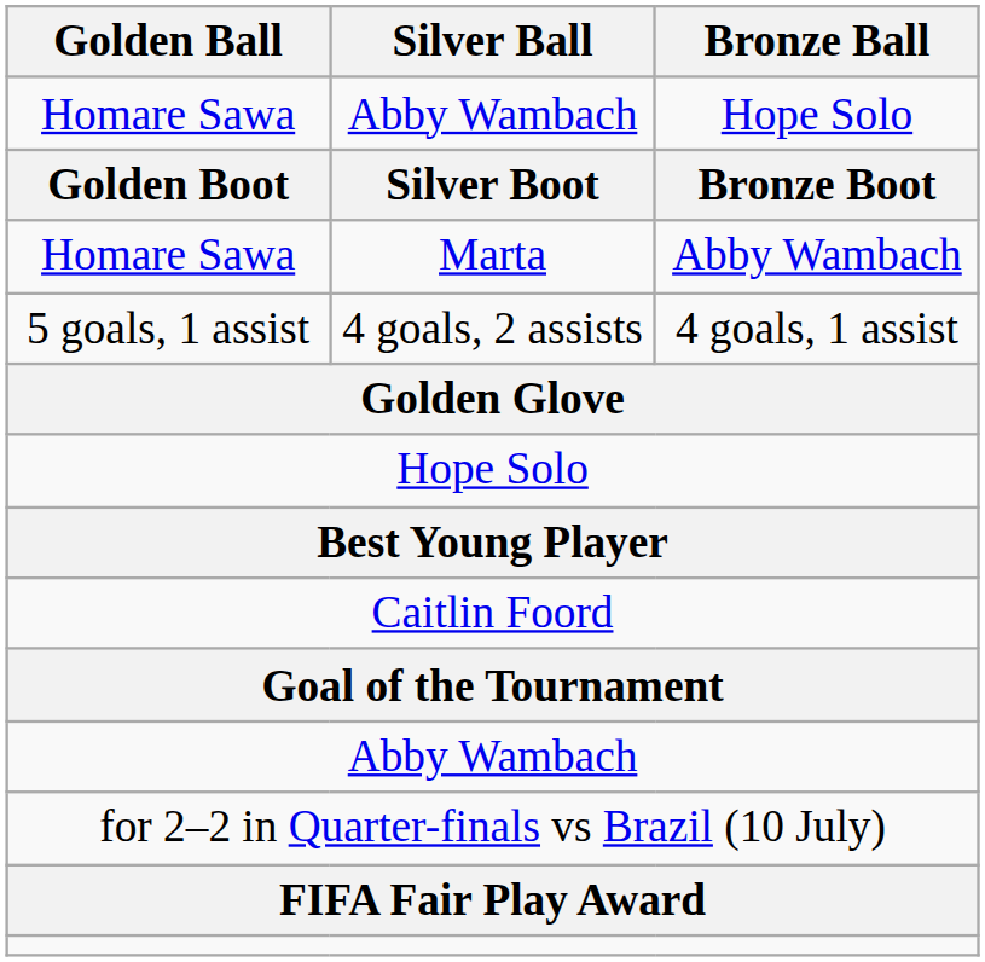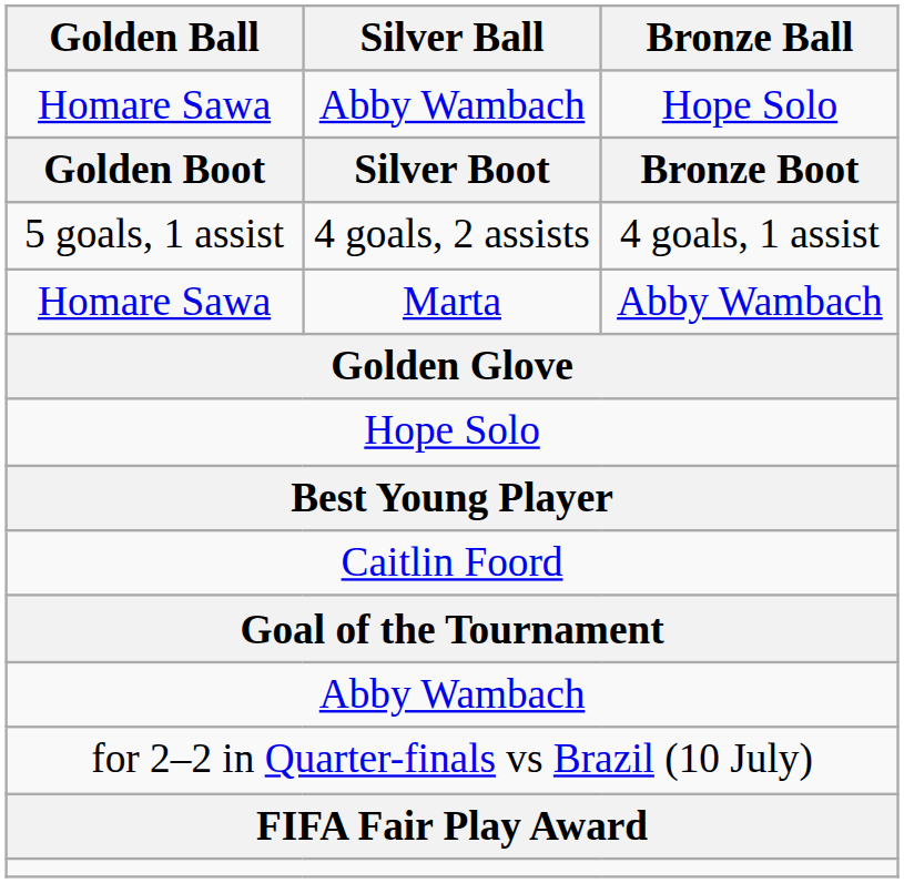 <table class="wikitable" style="margin:auto; text-align:center;">
 <tr>
 <th style="width:33%">Golden Ball</th>
 <th style="width:33%">Silver Ball</th>
 <th style="width:33%">Bronze Ball</th>
 </tr>
 <tr>
 <td> <a href='#'>Homare Sawa</a></td>
 <td> <a href='#'>Abby Wambach</a></td>
 <td> <a href='#'>Hope Solo</a></td>
 </tr>
 <tr>
 <th>Golden Boot</th>
 <th>Silver Boot</th>
 <th>Bronze Boot</th>
 </tr>
 <tr>
+<td>5 goals, 1 assist</td>
+<td>4 goals, 2 assists</td>
+<td>4 goals, 1 assist</td>
+</tr>
+<tr>
 <td> <a href='#'>Homare Sawa</a></td>
 <td> <a href='#'>Marta</a></td>
 <td> <a href='#'>Abby Wambach</a></td>
-</tr>
-<tr>
-<td>5 goals, 1 assist</td>
-<td>4 goals, 2 assists</td>
-<td>4 goals, 1 assist</td>
 </tr>
 <tr>
 <th colspan="3">Golden Glove</th>
 </tr>
 <tr>
 <td colspan="3"> <a href='#'>Hope Solo</a></td>
 </tr>
 <tr>
 <th colspan="3">Best Young Player</th>
 </tr>
 <tr>
 <td colspan="3"> <a href='#'>Caitlin Foord</a></td>
 </tr>
 <tr>
 <th colspan="3">Goal of the Tournament</th>
 </tr>
 <tr>
 <td colspan="3"> <a href='#'>Abby Wambach</a></td>
 </tr>
 <tr>
 <td colspan="3"> for 2–2 in <a href='#'>Quarter-finals</a> vs <a href='#'>Brazil</a> (10 July)</td>
 </tr>
 <tr>
 <th colspan="3">FIFA Fair Play Award</th>
 </tr>
 <tr>
 <td colspan="3"></td>
 </tr>
 </table>
